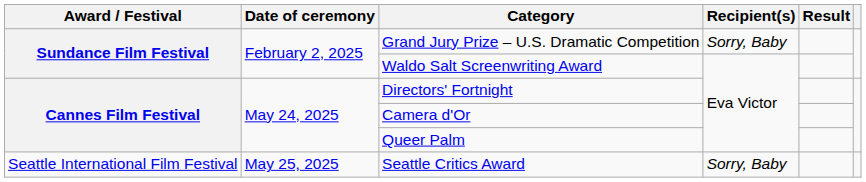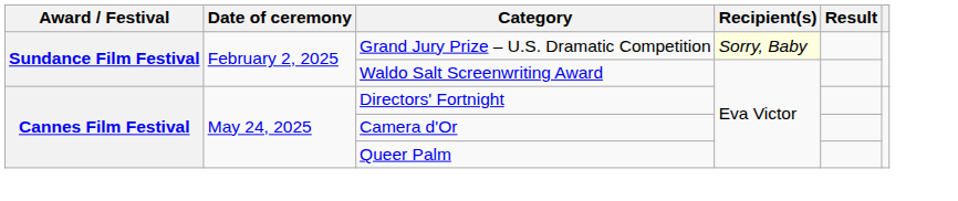 <table class="wikitable sortable plainrowheaders">
 <tr>
 <th scope="col">Award / Festival</th>
 <th scope="col">Date of ceremony</th>
 <th scope="col">Category</th>
 <th scope="col">Recipient(s)</th>
 <th scope="col">Result</th>
 <th scope="col" class="unsortable"></th>
 </tr>
 <tr>
 <th rowspan="2" scope="row"><a href='#'>Sundance Film Festival</a></th>
 <td rowspan="2"><a href='#'>February 2, 2025</a></td>
 <td><a href='#'>Grand Jury Prize</a> – U.S. Dramatic Competition</td>
-<td><em>Sorry, Baby</em></td>
+<td style="background: lightyellow;"><em>Sorry, Baby</em></td>
 <td></td>
 <td rowspan="2" align="center"></td>
 </tr>
 <tr>
 <td><a href='#'>Waldo Salt Screenwriting Award</a></td>
 <td rowspan="4">Eva Victor</td>
 <td></td>
 </tr>
 <tr>
 <th rowspan="3" scope="row"><a href='#'>Cannes Film Festival</a></th>
 <td rowspan="3"><a href='#'>May 24, 2025</a></td>
 <td><a href='#'>Directors' Fortnight</a></td>
 <td></td>
 <td align="center" rowspan="3"></td>
 </tr>
 <tr>
 <td><a href='#'>Camera d'Or</a></td>
 <td></td>
 </tr>
 <tr>
 <td><a href='#'>Queer Palm</a></td>
 <td></td>
 </tr>
-<tr>
-<td><a href='#'>Seattle International Film Festival</a></td>
-<td><a href='#'>May 25, 2025</a></td>
-<td><a href='#'>Seattle Critics Award</a></td>
-<td><em>Sorry, Baby</em></td>
-<td></td>
-<td></td>
-</tr>
 </table>
